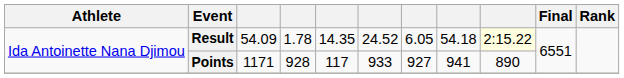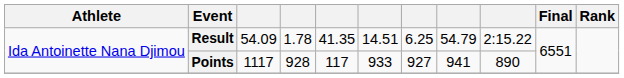 <table class="wikitable" style="font-size:90%">
 <tr>
 <th>Athlete</th>
 <th>Event</th>
 <th></th>
 <th></th>
 <th></th>
 <th></th>
 <th></th>
 <th></th>
 <th></th>
 <th>Final</th>
 <th>Rank</th>
 </tr>
 <tr align=center>
 <td rowspan=2 align=left><a href='#'>Ida Antoinette Nana Djimou</a></td>
 <th style="font-size:95%">Result</th>
 <td>54.09</td>
 <td>1.78</td>
-<td>14.35</td>
-<td>24.52</td>
-<td>6.05</td>
-<td>54.18</td>
-<td style="background: lightyellow;">2:15.22</td>
+<td>41.35</td>
+<td>14.51</td>
+<td>6.25</td>
+<td>54.79</td>
+<td>2:15.22</td>
 <td rowspan=2>6551</td>
 <td rowspan=2></td>
 </tr>
 <tr align=center>
 <th style="font-size:95%">Points</th>
-<td>1171</td>
+<td>1117</td>
 <td>928</td>
 <td>117</td>
 <td>933</td>
 <td>927</td>
 <td>941</td>
 <td>890</td>
 </tr>
 <tr align=center>
 </tr>
 </table>
